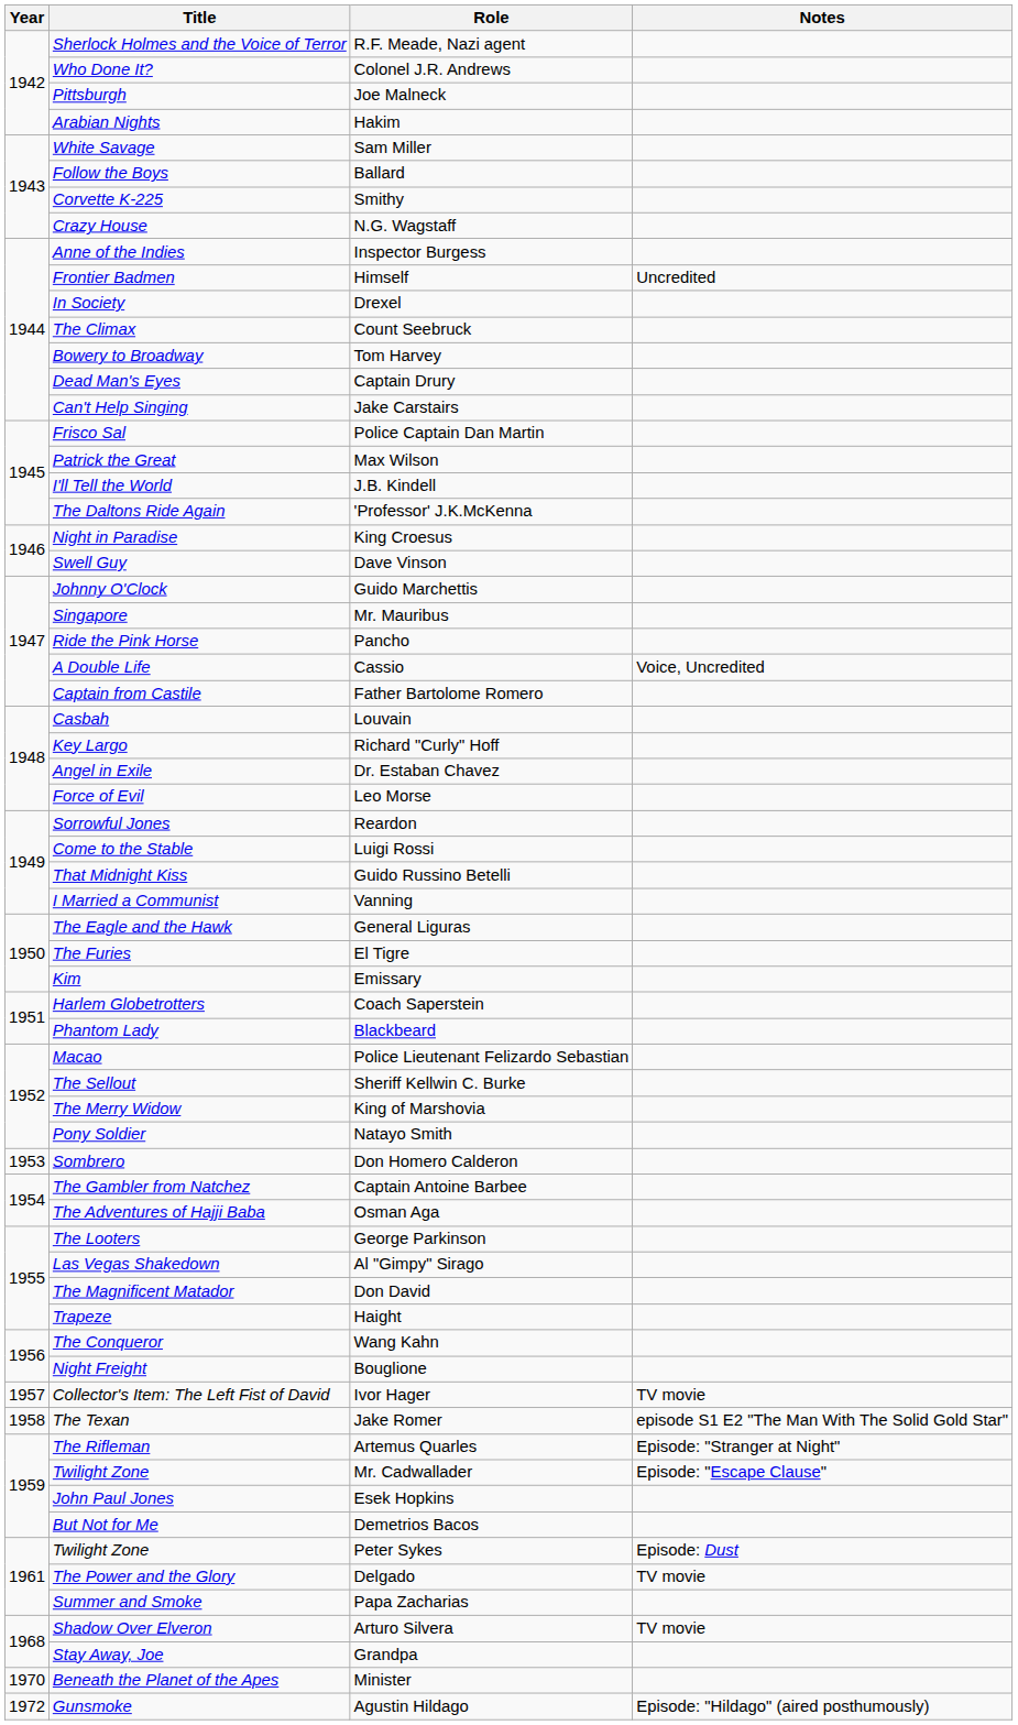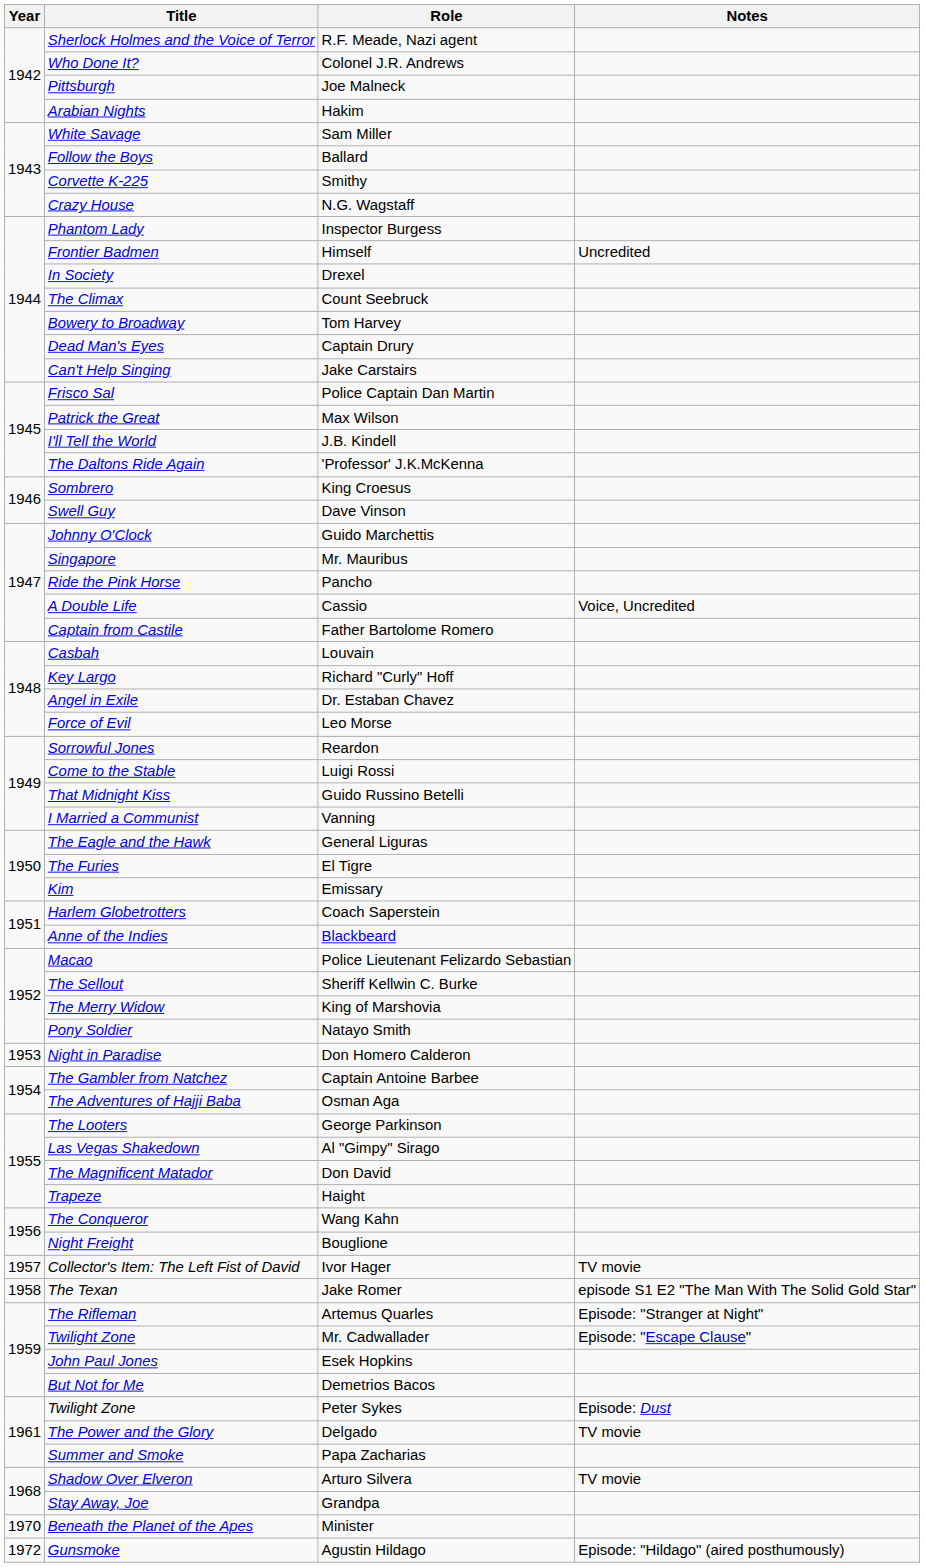 <table class="wikitable">
 <tr>
 <th>Year</th>
 <th>Title</th>
 <th>Role</th>
 <th>Notes</th>
 </tr>
 <tr>
 <td rowspan=4>1942</td>
 <td><em><a href='#'>Sherlock Holmes and the Voice of Terror</a></em></td>
 <td>R.F. Meade, Nazi agent</td>
 <td></td>
 </tr>
 <tr>
 <td><em><a href='#'>Who Done It?</a></em></td>
 <td>Colonel J.R. Andrews</td>
 <td></td>
 </tr>
 <tr>
 <td><em><a href='#'>Pittsburgh</a></em></td>
 <td>Joe Malneck</td>
 <td></td>
 </tr>
 <tr>
 <td><em><a href='#'>Arabian Nights</a></em></td>
 <td>Hakim</td>
 <td></td>
 </tr>
 <tr>
 <td rowspan=4>1943</td>
 <td><em><a href='#'>White Savage</a></em></td>
 <td>Sam Miller</td>
 <td></td>
 </tr>
 <tr>
 <td><em><a href='#'>Follow the Boys</a></em></td>
 <td>Ballard</td>
 <td></td>
 </tr>
 <tr>
 <td><em><a href='#'>Corvette K-225</a></em></td>
 <td>Smithy</td>
 <td></td>
 </tr>
 <tr>
 <td><em><a href='#'>Crazy House</a></em></td>
 <td>N.G. Wagstaff</td>
 <td></td>
 </tr>
 <tr>
 <td rowspan=7>1944</td>
-<td><em><a href='#'>Anne of the Indies</a></em></td>
+<td><em><a href='#'>Phantom Lady</a> </em></td>
 <td>Inspector Burgess</td>
 <td></td>
 </tr>
 <tr>
 <td><em><a href='#'>Frontier Badmen</a></em></td>
 <td>Himself</td>
 <td>Uncredited</td>
 </tr>
 <tr>
 <td><em><a href='#'>In Society</a></em></td>
 <td>Drexel</td>
 <td></td>
 </tr>
 <tr>
 <td><em><a href='#'>The Climax</a></em></td>
 <td>Count Seebruck</td>
 <td></td>
 </tr>
 <tr>
 <td><em><a href='#'>Bowery to Broadway</a></em></td>
 <td>Tom Harvey</td>
 <td></td>
 </tr>
 <tr>
 <td><em><a href='#'>Dead Man's Eyes</a></em></td>
 <td>Captain Drury</td>
 <td></td>
 </tr>
 <tr>
 <td><em><a href='#'>Can't Help Singing</a></em></td>
 <td>Jake Carstairs</td>
 <td></td>
 </tr>
 <tr>
 <td rowspan=4>1945</td>
 <td><em><a href='#'>Frisco Sal</a></em></td>
 <td>Police Captain Dan Martin</td>
 <td></td>
 </tr>
 <tr>
 <td><em><a href='#'>Patrick the Great</a></em></td>
 <td>Max Wilson</td>
 <td></td>
 </tr>
 <tr>
 <td><em><a href='#'>I'll Tell the World</a></em></td>
 <td>J.B. Kindell</td>
 <td></td>
 </tr>
 <tr>
 <td><em><a href='#'>The Daltons Ride Again</a></em></td>
 <td>'Professor' J.K.McKenna</td>
 <td></td>
 </tr>
 <tr>
 <td rowspan=2>1946</td>
-<td><em><a href='#'>Night in Paradise</a></em></td>
+<td><em><a href='#'>Sombrero</a></em></td>
 <td>King Croesus</td>
 <td></td>
 </tr>
 <tr>
 <td><em><a href='#'>Swell Guy</a></em></td>
 <td>Dave Vinson</td>
 <td></td>
 </tr>
 <tr>
 <td rowspan=5>1947</td>
 <td><em><a href='#'>Johnny O'Clock</a></em></td>
 <td>Guido Marchettis</td>
 <td></td>
 </tr>
 <tr>
 <td><em><a href='#'>Singapore</a></em></td>
 <td>Mr. Mauribus</td>
 <td></td>
 </tr>
 <tr>
 <td><em><a href='#'>Ride the Pink Horse</a></em></td>
 <td>Pancho</td>
 <td></td>
 </tr>
 <tr>
 <td><em><a href='#'>A Double Life</a></em></td>
 <td>Cassio</td>
 <td>Voice, Uncredited</td>
 </tr>
 <tr>
 <td><em><a href='#'>Captain from Castile</a></em></td>
 <td>Father Bartolome Romero</td>
 <td></td>
 </tr>
 <tr>
 <td rowspan=4>1948</td>
 <td><em><a href='#'>Casbah</a></em></td>
 <td>Louvain</td>
 <td></td>
 </tr>
 <tr>
 <td><em><a href='#'>Key Largo</a></em></td>
 <td>Richard "Curly" Hoff</td>
 <td></td>
 </tr>
 <tr>
 <td><em><a href='#'>Angel in Exile</a></em></td>
 <td>Dr. Estaban Chavez</td>
 <td></td>
 </tr>
 <tr>
 <td><em><a href='#'>Force of Evil</a></em></td>
 <td>Leo Morse</td>
 <td></td>
 </tr>
 <tr>
 <td rowspan=4>1949</td>
 <td><em><a href='#'>Sorrowful Jones</a></em></td>
 <td>Reardon</td>
 <td></td>
 </tr>
 <tr>
 <td><em><a href='#'>Come to the Stable</a></em></td>
 <td>Luigi Rossi</td>
 <td></td>
 </tr>
 <tr>
 <td><em><a href='#'>That Midnight Kiss</a></em></td>
 <td>Guido Russino Betelli</td>
 <td></td>
 </tr>
 <tr>
 <td><em><a href='#'>I Married a Communist</a></em></td>
 <td>Vanning</td>
 <td></td>
 </tr>
 <tr>
 <td rowspan=3>1950</td>
 <td><em><a href='#'>The Eagle and the Hawk</a></em></td>
 <td>General Liguras</td>
 <td></td>
 </tr>
 <tr>
 <td><em><a href='#'>The Furies</a></em></td>
 <td>El Tigre</td>
 <td></td>
 </tr>
 <tr>
 <td><em><a href='#'>Kim</a></em></td>
 <td>Emissary</td>
 <td></td>
 </tr>
 <tr>
 <td rowspan=2>1951</td>
 <td><em><a href='#'>Harlem Globetrotters</a></em></td>
 <td>Coach Saperstein</td>
 <td></td>
 </tr>
 <tr>
-<td><em><a href='#'>Phantom Lady</a> </em></td>
+<td><em><a href='#'>Anne of the Indies</a></em></td>
 <td><a href='#'>Blackbeard</a></td>
 <td></td>
 </tr>
 <tr>
 <td rowspan=4>1952</td>
 <td><em><a href='#'>Macao</a></em></td>
 <td>Police Lieutenant Felizardo Sebastian</td>
 <td></td>
 </tr>
 <tr>
 <td><em><a href='#'>The Sellout</a></em></td>
 <td>Sheriff Kellwin C. Burke</td>
 <td></td>
 </tr>
 <tr>
 <td><em><a href='#'>The Merry Widow</a></em></td>
 <td>King of Marshovia</td>
 <td></td>
 </tr>
 <tr>
 <td><em><a href='#'>Pony Soldier</a></em></td>
 <td>Natayo Smith</td>
 <td></td>
 </tr>
 <tr>
 <td>1953</td>
-<td><em><a href='#'>Sombrero</a></em></td>
+<td><em><a href='#'>Night in Paradise</a></em></td>
 <td>Don Homero Calderon</td>
 <td></td>
 </tr>
 <tr>
 <td rowspan=2>1954</td>
 <td><em><a href='#'>The Gambler from Natchez</a></em></td>
 <td>Captain Antoine Barbee</td>
 <td></td>
 </tr>
 <tr>
 <td><em><a href='#'>The Adventures of Hajji Baba</a></em></td>
 <td>Osman Aga</td>
 <td></td>
 </tr>
 <tr>
 <td rowspan=4>1955</td>
 <td><em><a href='#'>The Looters</a></em></td>
 <td>George Parkinson</td>
 <td></td>
 </tr>
 <tr>
 <td><em><a href='#'>Las Vegas Shakedown</a></em></td>
 <td>Al "Gimpy" Sirago</td>
 <td></td>
 </tr>
 <tr>
 <td><em><a href='#'>The Magnificent Matador</a></em></td>
 <td>Don David</td>
 <td></td>
 </tr>
 <tr>
 <td><em><a href='#'>Trapeze</a></em></td>
 <td>Haight</td>
 <td></td>
 </tr>
 <tr>
 <td rowspan=2>1956</td>
 <td><em><a href='#'>The Conqueror</a></em></td>
 <td>Wang Kahn</td>
 <td></td>
 </tr>
 <tr>
 <td><em><a href='#'>Night Freight</a></em></td>
 <td>Bouglione</td>
 <td></td>
 </tr>
 <tr>
 <td>1957</td>
 <td><em>Collector's Item: The Left Fist of David</em></td>
 <td>Ivor Hager</td>
 <td>TV movie</td>
 </tr>
 <tr>
 <td>1958</td>
 <td><em>The Texan</em></td>
 <td>Jake Romer</td>
 <td>episode S1 E2 "The Man With The Solid Gold Star"</td>
 </tr>
 <tr>
 <td rowspan=4>1959</td>
 <td><em><a href='#'>The Rifleman</a></em></td>
 <td>Artemus Quarles</td>
 <td>Episode: "Stranger at Night"</td>
 </tr>
 <tr>
 <td><em><a href='#'>Twilight Zone</a></em></td>
 <td>Mr. Cadwallader</td>
 <td>Episode: "<a href='#'>Escape Clause</a>"</td>
 </tr>
 <tr>
 <td><em><a href='#'>John Paul Jones</a></em></td>
 <td>Esek Hopkins</td>
 <td></td>
 </tr>
 <tr>
 <td><em><a href='#'>But Not for Me</a></em></td>
 <td>Demetrios Bacos</td>
 <td></td>
 </tr>
 <tr>
 <td rowspan=3>1961</td>
 <td><em>Twilight Zone</em></td>
 <td>Peter Sykes</td>
 <td>Episode: <em><a href='#'>Dust</a></em></td>
 </tr>
 <tr>
 <td><em><a href='#'>The Power and the Glory</a></em></td>
 <td>Delgado</td>
 <td>TV movie</td>
 </tr>
 <tr>
 <td><em><a href='#'>Summer and Smoke</a></em></td>
 <td>Papa Zacharias</td>
 <td></td>
 </tr>
 <tr>
 <td rowspan=2>1968</td>
 <td><em><a href='#'>Shadow Over Elveron</a></em></td>
 <td>Arturo Silvera</td>
 <td>TV movie</td>
 </tr>
 <tr>
 <td><em><a href='#'>Stay Away, Joe</a></em></td>
 <td>Grandpa</td>
 <td></td>
 </tr>
 <tr>
 <td>1970</td>
 <td><em><a href='#'>Beneath the Planet of the Apes</a></em></td>
 <td>Minister</td>
 <td></td>
 </tr>
 <tr>
 <td>1972</td>
 <td><em><a href='#'>Gunsmoke</a></em></td>
 <td>Agustin Hildago</td>
 <td>Episode: "Hildago" (aired posthumously)</td>
 </tr>
 </table>
